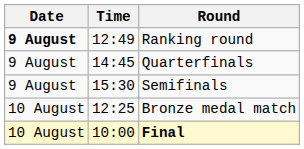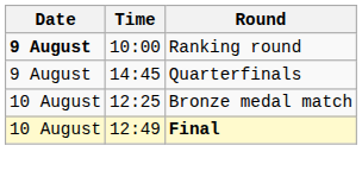 <table class="wikitable">
 <tr>
 <th>Date</th>
 <th>Time</th>
 <th>Round</th>
 </tr>
 <tr>
 <td><strong>9 August</strong></td>
-<td>12:49</td>
+<td>10:00</td>
 <td>Ranking round</td>
 </tr>
 <tr>
 <td>9 August</td>
 <td>14:45</td>
 <td>Quarterfinals</td>
 </tr>
 <tr>
-<td>9 August</td>
-<td>15:30</td>
-<td>Semifinals</td>
-</tr>
-<tr>
 <td>10 August</td>
 <td>12:25</td>
 <td>Bronze medal match</td>
 </tr>
 <tr style=background:lemonchiffon>
 <td>10 August</td>
-<td>10:00</td>
+<td>12:49</td>
 <td><strong>Final</strong></td>
 </tr>
 </table>
